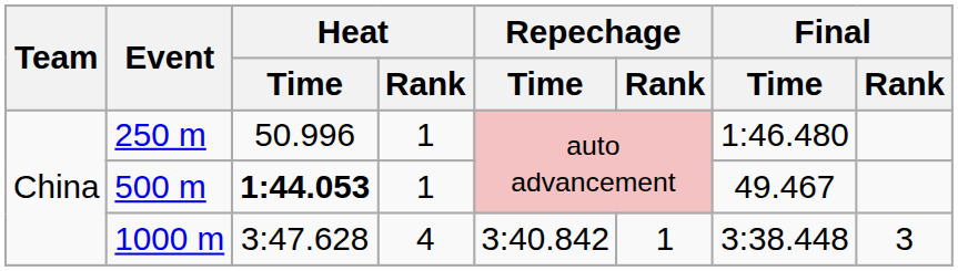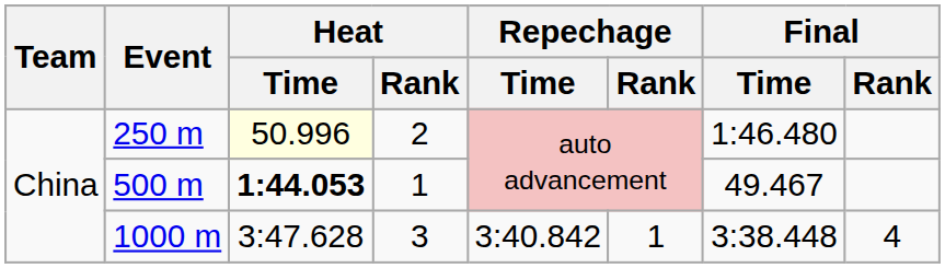 <table class=wikitable style="font-size:90%">
 <tr>
 <th rowspan=2>Team</th>
 <th rowspan=2>Event</th>
 <th colspan=2>Heat</th>
 <th colspan=2>Repechage</th>
 <th colspan=2>Final</th>
 </tr>
 <tr>
 <th>Time</th>
 <th>Rank</th>
 <th>Time</th>
 <th>Rank</th>
 <th>Time</th>
 <th>Rank</th>
 </tr>
 <tr>
 <td rowspan=3>China</td>
 <td><a href='#'>250 m</a></td>
-<td align=center>50.996</td>
-<td align=center>1</td>
+<td align=center style="background: lightyellow;">50.996</td>
+<td align=center>2</td>
 <td colspan="2" rowspan="2" style="text-align:center; background:#f4c2c2;"><small>auto<br>advancement</small></td>
 <td align=center>1:46.480</td>
 <td align=center></td>
 </tr>
 <tr>
 <td><a href='#'>500 m</a></td>
 <td align=center><strong>1:44.053</strong></td>
 <td align=center>1</td>
 <td align=center>49.467</td>
 <td align=center></td>
 </tr>
 <tr>
 <td><a href='#'>1000 m</a></td>
 <td align=center>3:47.628</td>
-<td align=center>4</td>
+<td align=center>3</td>
 <td align=center>3:40.842</td>
 <td align=center>1</td>
 <td align=center>3:38.448</td>
-<td align=center>3</td>
+<td align=center>4</td>
 </tr>
 </table>
